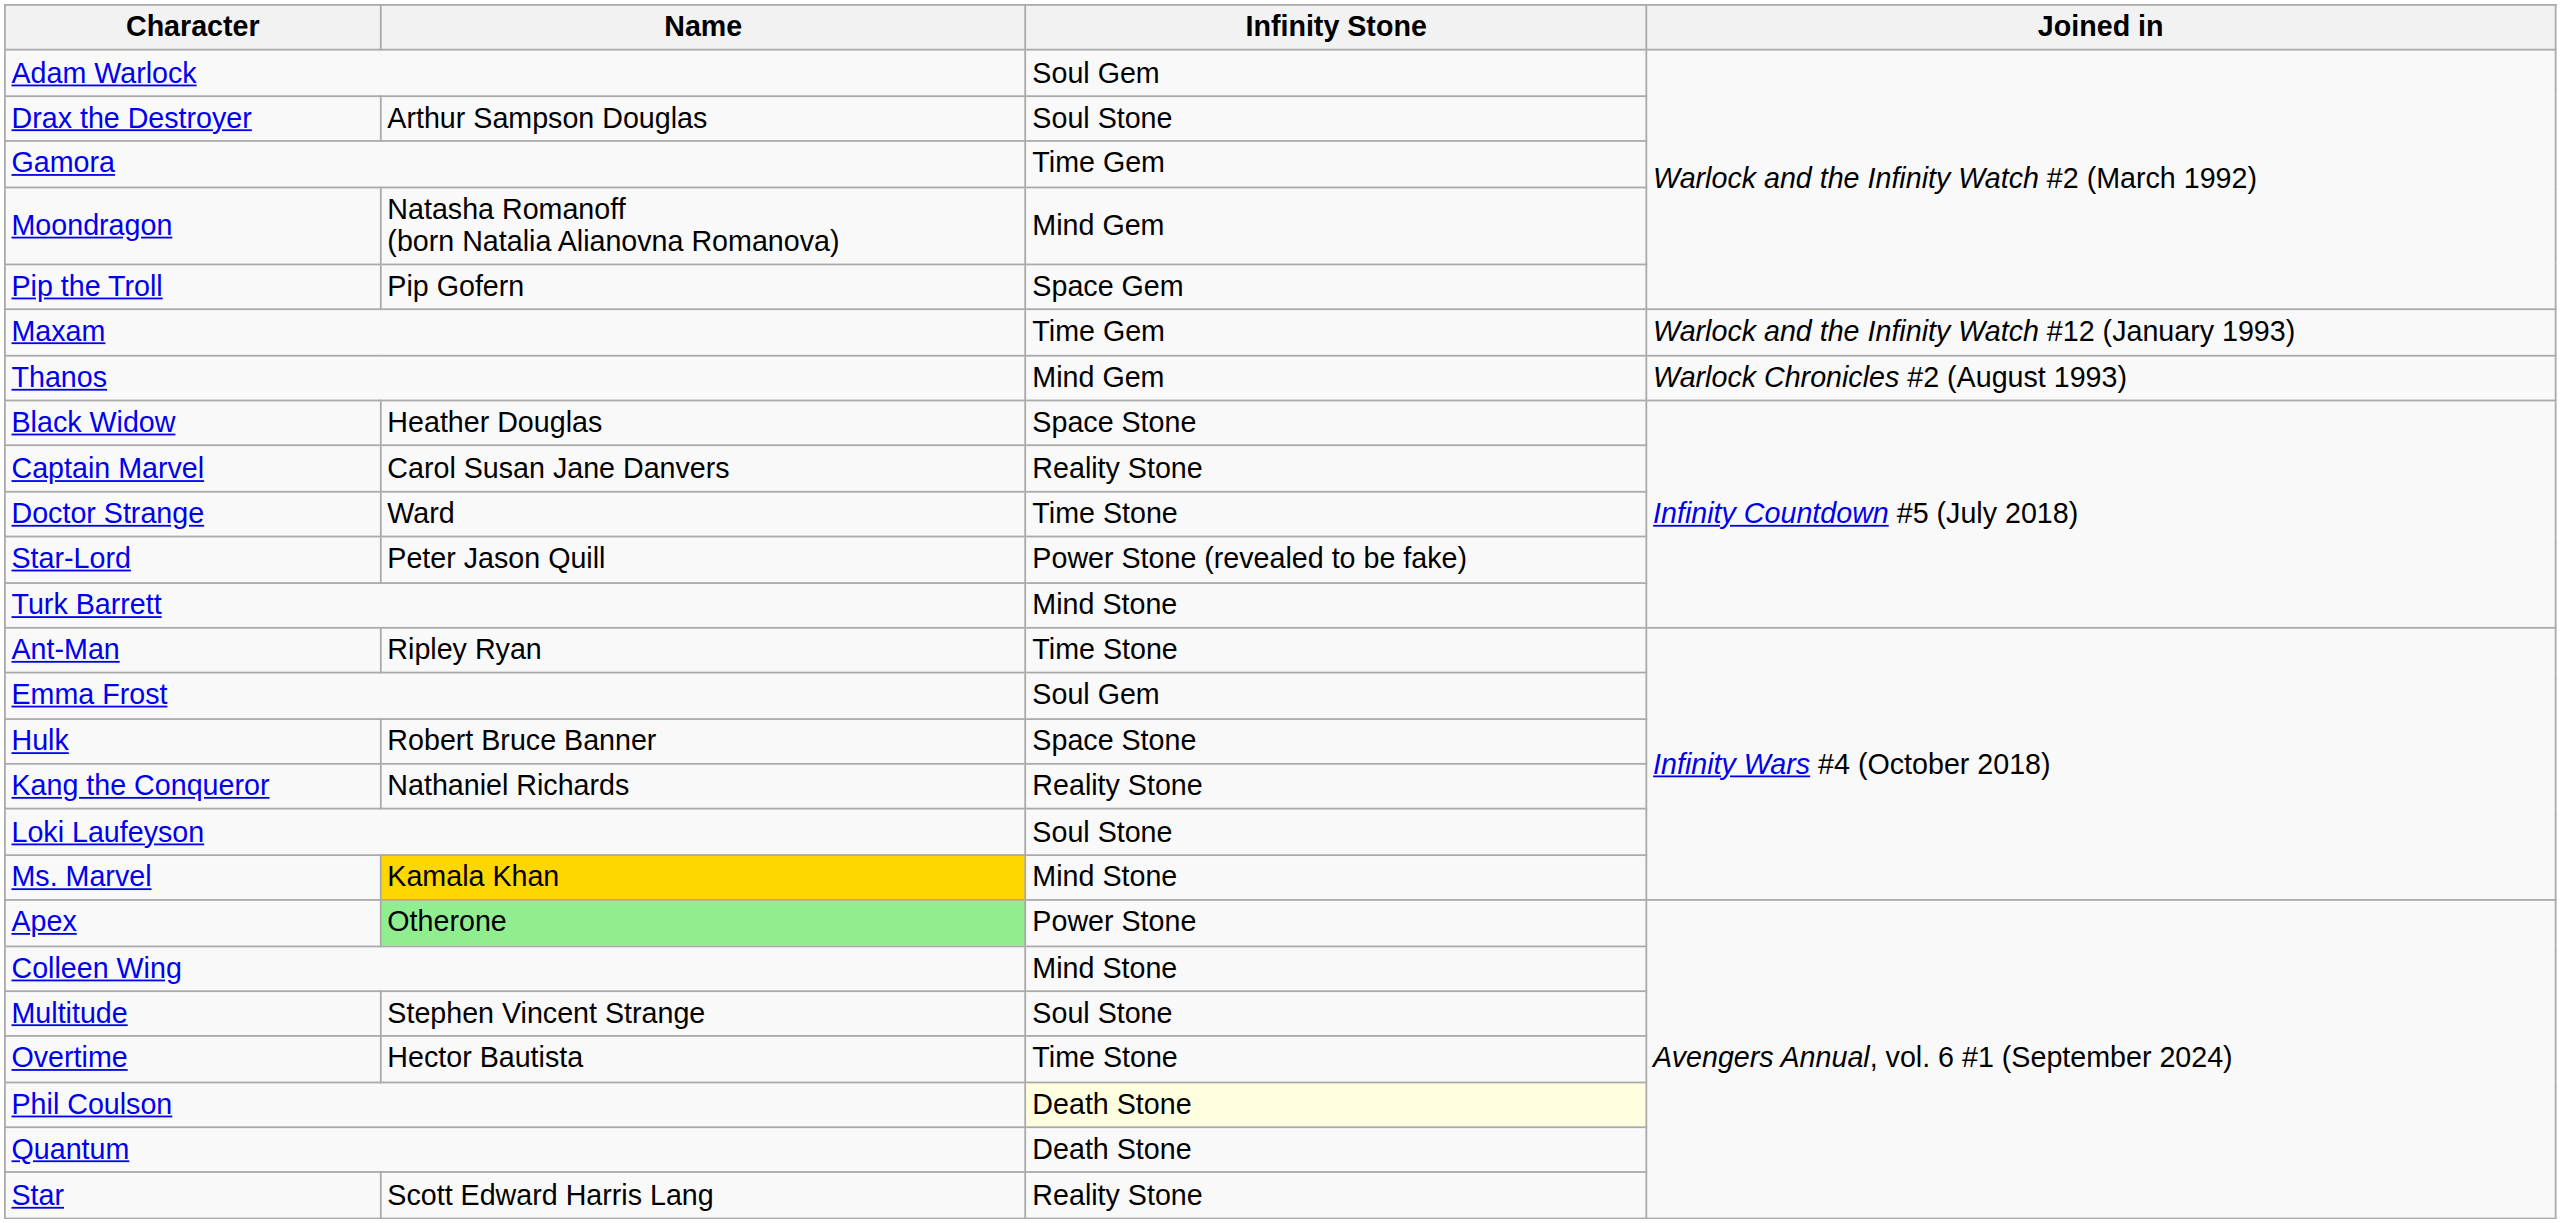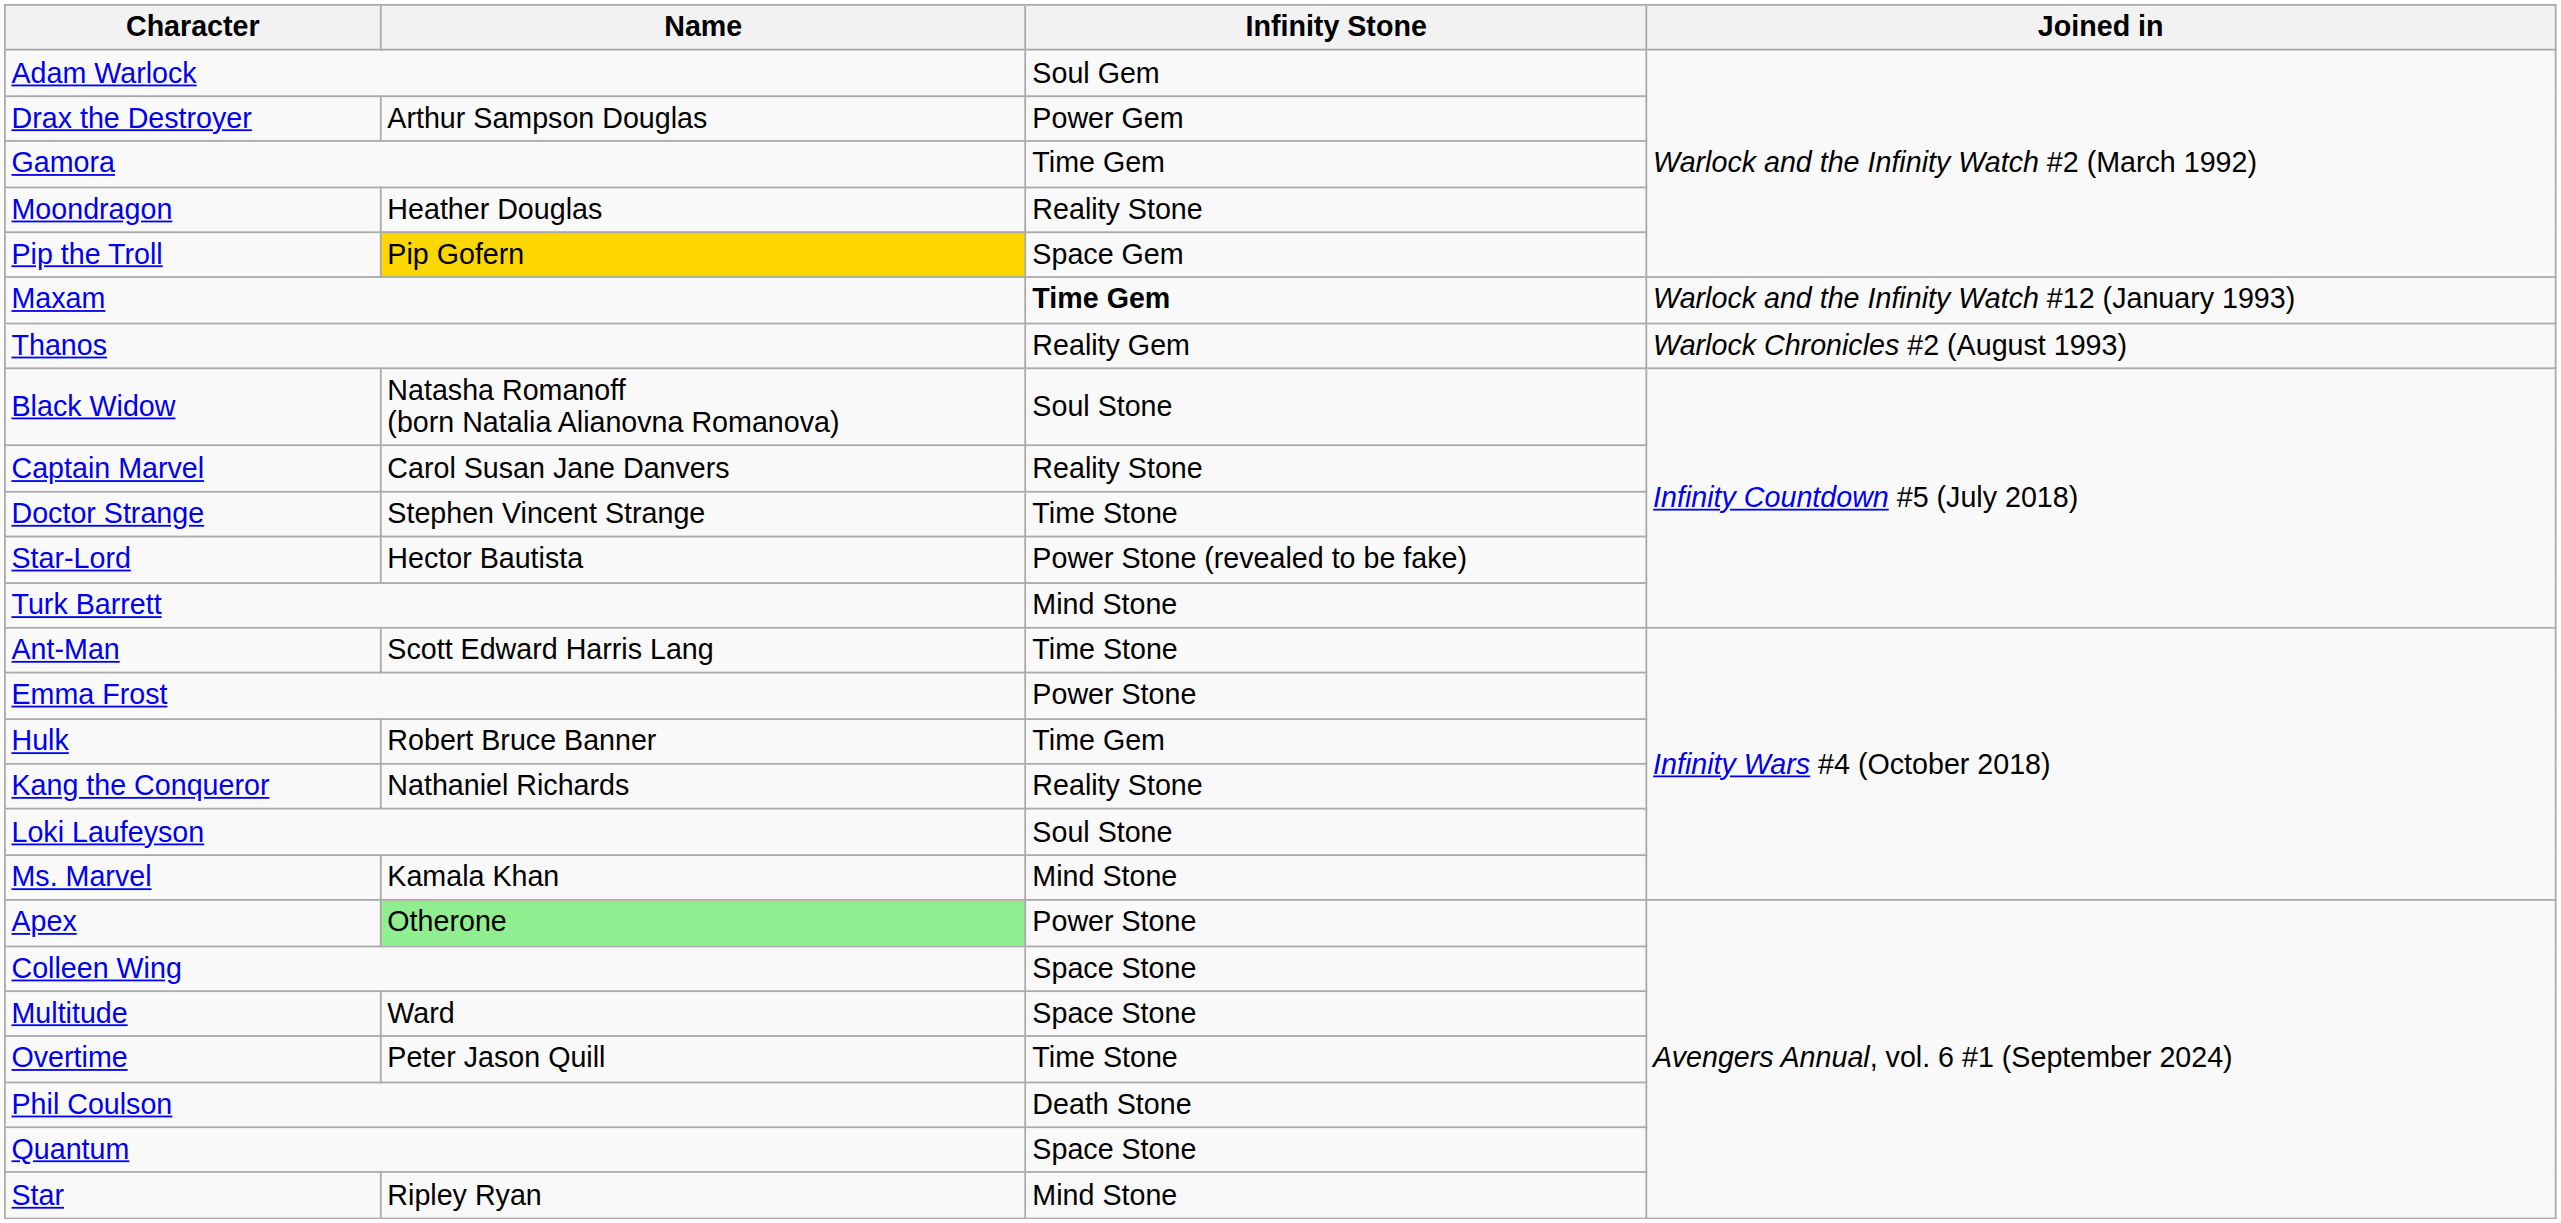 <table class="wikitable sortable" style="width:90%;">
 <tr>
 <th>Character</th>
 <th>Name</th>
 <th>Infinity Stone</th>
 <th>Joined in</th>
 </tr>
 <tr>
 <td colspan=2><a href='#'>Adam Warlock</a></td>
 <td>Soul Gem</td>
 <td rowspan=5><em>Warlock and the Infinity Watch</em> #2 (March 1992)</td>
 </tr>
 <tr>
 <td><a href='#'>Drax the Destroyer</a></td>
 <td>Arthur Sampson Douglas</td>
-<td>Soul Stone</td>
+<td>Power Gem</td>
 </tr>
 <tr>
 <td colspan=2><a href='#'>Gamora</a></td>
 <td>Time Gem</td>
 </tr>
 <tr>
 <td><a href='#'>Moondragon</a></td>
-<td>Natasha Romanoff<br>(born Natalia Alianovna Romanova)</td>
-<td>Mind Gem</td>
+<td>Heather Douglas</td>
+<td>Reality Stone</td>
 </tr>
 <tr>
 <td><a href='#'>Pip the Troll</a></td>
-<td>Pip Gofern</td>
+<td style="background: gold;">Pip Gofern</td>
 <td>Space Gem</td>
 </tr>
 <tr>
 <td colspan=2><a href='#'>Maxam</a></td>
-<td>Time Gem</td>
+<td><strong>Time Gem</strong></td>
 <td><em>Warlock and the Infinity Watch</em> #12 (January 1993)</td>
 </tr>
 <tr>
 <td colspan=2><a href='#'>Thanos</a></td>
-<td>Mind Gem</td>
+<td>Reality Gem</td>
 <td><em>Warlock Chronicles</em> #2 (August 1993)</td>
 </tr>
 <tr>
 <td><a href='#'>Black Widow</a></td>
-<td>Heather Douglas</td>
-<td>Space Stone</td>
+<td>Natasha Romanoff<br>(born Natalia Alianovna Romanova)</td>
+<td>Soul Stone</td>
 <td rowspan=5><em><a href='#'>Infinity Countdown</a></em> #5 (July 2018)</td>
 </tr>
 <tr>
 <td><a href='#'>Captain Marvel</a></td>
 <td>Carol Susan Jane Danvers</td>
 <td>Reality Stone</td>
 </tr>
 <tr>
 <td><a href='#'>Doctor Strange</a></td>
-<td>Ward</td>
+<td>Stephen Vincent Strange</td>
 <td>Time Stone</td>
 </tr>
 <tr>
 <td><a href='#'>Star-Lord</a></td>
-<td>Peter Jason Quill</td>
+<td>Hector Bautista</td>
 <td>Power Stone (revealed to be fake)</td>
 </tr>
 <tr>
 <td colspan=2><a href='#'>Turk Barrett</a></td>
 <td>Mind Stone</td>
 </tr>
 <tr>
 <td><a href='#'>Ant-Man</a></td>
-<td>Ripley Ryan</td>
+<td>Scott Edward Harris Lang</td>
 <td>Time Stone</td>
 <td rowspan=6><em><a href='#'>Infinity Wars</a></em> #4 (October 2018)</td>
 </tr>
 <tr>
 <td colspan=2><a href='#'>Emma Frost</a></td>
-<td>Soul Gem</td>
+<td>Power Stone</td>
 </tr>
 <tr>
 <td><a href='#'>Hulk</a></td>
 <td>Robert Bruce Banner</td>
-<td>Space Stone</td>
+<td>Time Gem</td>
 </tr>
 <tr>
 <td><a href='#'>Kang the Conqueror</a></td>
 <td>Nathaniel Richards</td>
 <td>Reality Stone</td>
 </tr>
 <tr>
 <td colspan=2><a href='#'>Loki Laufeyson</a></td>
 <td>Soul Stone</td>
 </tr>
 <tr>
 <td><a href='#'>Ms. Marvel</a></td>
-<td style="background: gold;">Kamala Khan</td>
+<td>Kamala Khan</td>
 <td>Mind Stone</td>
 </tr>
 <tr>
 <td><a href='#'>Apex</a></td>
 <td style="background: lightgreen;">Otherone</td>
 <td>Power Stone</td>
 <td rowspan=7><em>Avengers Annual</em>, vol. 6 #1 (September 2024)</td>
 </tr>
 <tr>
 <td colspan=2><a href='#'>Colleen Wing</a></td>
-<td>Mind Stone</td>
+<td>Space Stone</td>
 </tr>
 <tr>
 <td><a href='#'>Multitude</a></td>
-<td>Stephen Vincent Strange</td>
-<td>Soul Stone</td>
+<td>Ward</td>
+<td>Space Stone</td>
 </tr>
 <tr>
 <td><a href='#'>Overtime</a></td>
-<td>Hector Bautista</td>
+<td>Peter Jason Quill</td>
 <td>Time Stone</td>
 </tr>
 <tr>
 <td colspan=2><a href='#'>Phil Coulson</a></td>
-<td style="background: lightyellow;">Death Stone</td>
+<td>Death Stone</td>
 </tr>
 <tr>
 <td colspan=2><a href='#'>Quantum</a></td>
-<td>Death Stone</td>
+<td>Space Stone</td>
 </tr>
 <tr>
 <td><a href='#'>Star</a></td>
-<td>Scott Edward Harris Lang</td>
-<td>Reality Stone</td>
+<td>Ripley Ryan</td>
+<td>Mind Stone</td>
 </tr>
 </table>
